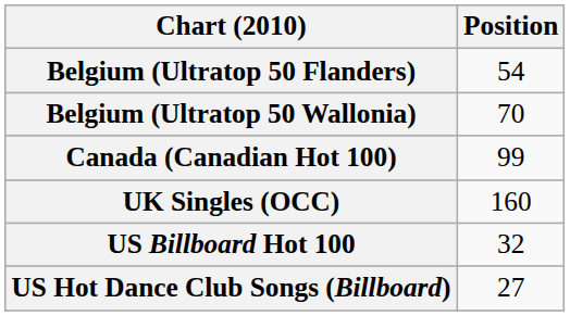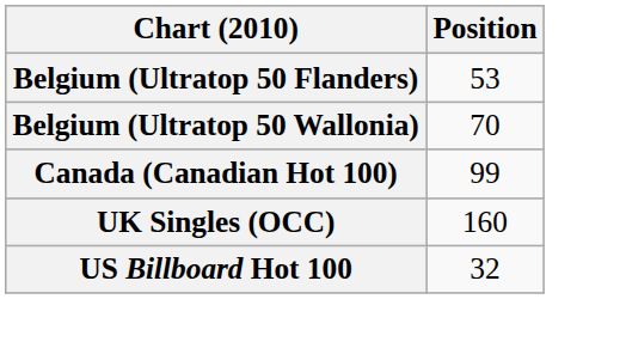 <table class="wikitable plainrowheaders sortable" style="text-align:center">
 <tr>
 <th scope="col">Chart (2010)</th>
 <th scope="col">Position</th>
 </tr>
 <tr>
 <th scope="row">Belgium (Ultratop 50 Flanders)</th>
-<td align="center">54</td>
+<td align="center">53</td>
 </tr>
 <tr>
 <th scope="row">Belgium (Ultratop 50 Wallonia)</th>
 <td align="center">70</td>
 </tr>
 <tr>
 <th scope="row">Canada (Canadian Hot 100)</th>
 <td style="text-align:center;">99</td>
 </tr>
 <tr>
 <th scope="row">UK Singles (OCC)</th>
 <td align="center">160</td>
 </tr>
 <tr>
 <th scope="row">US <em>Billboard</em> Hot 100</th>
 <td align="center">32</td>
 </tr>
-<tr>
-<th scope="row">US Hot Dance Club Songs (<em>Billboard</em>)</th>
-<td align="center">27</td>
-</tr>
 </table>
